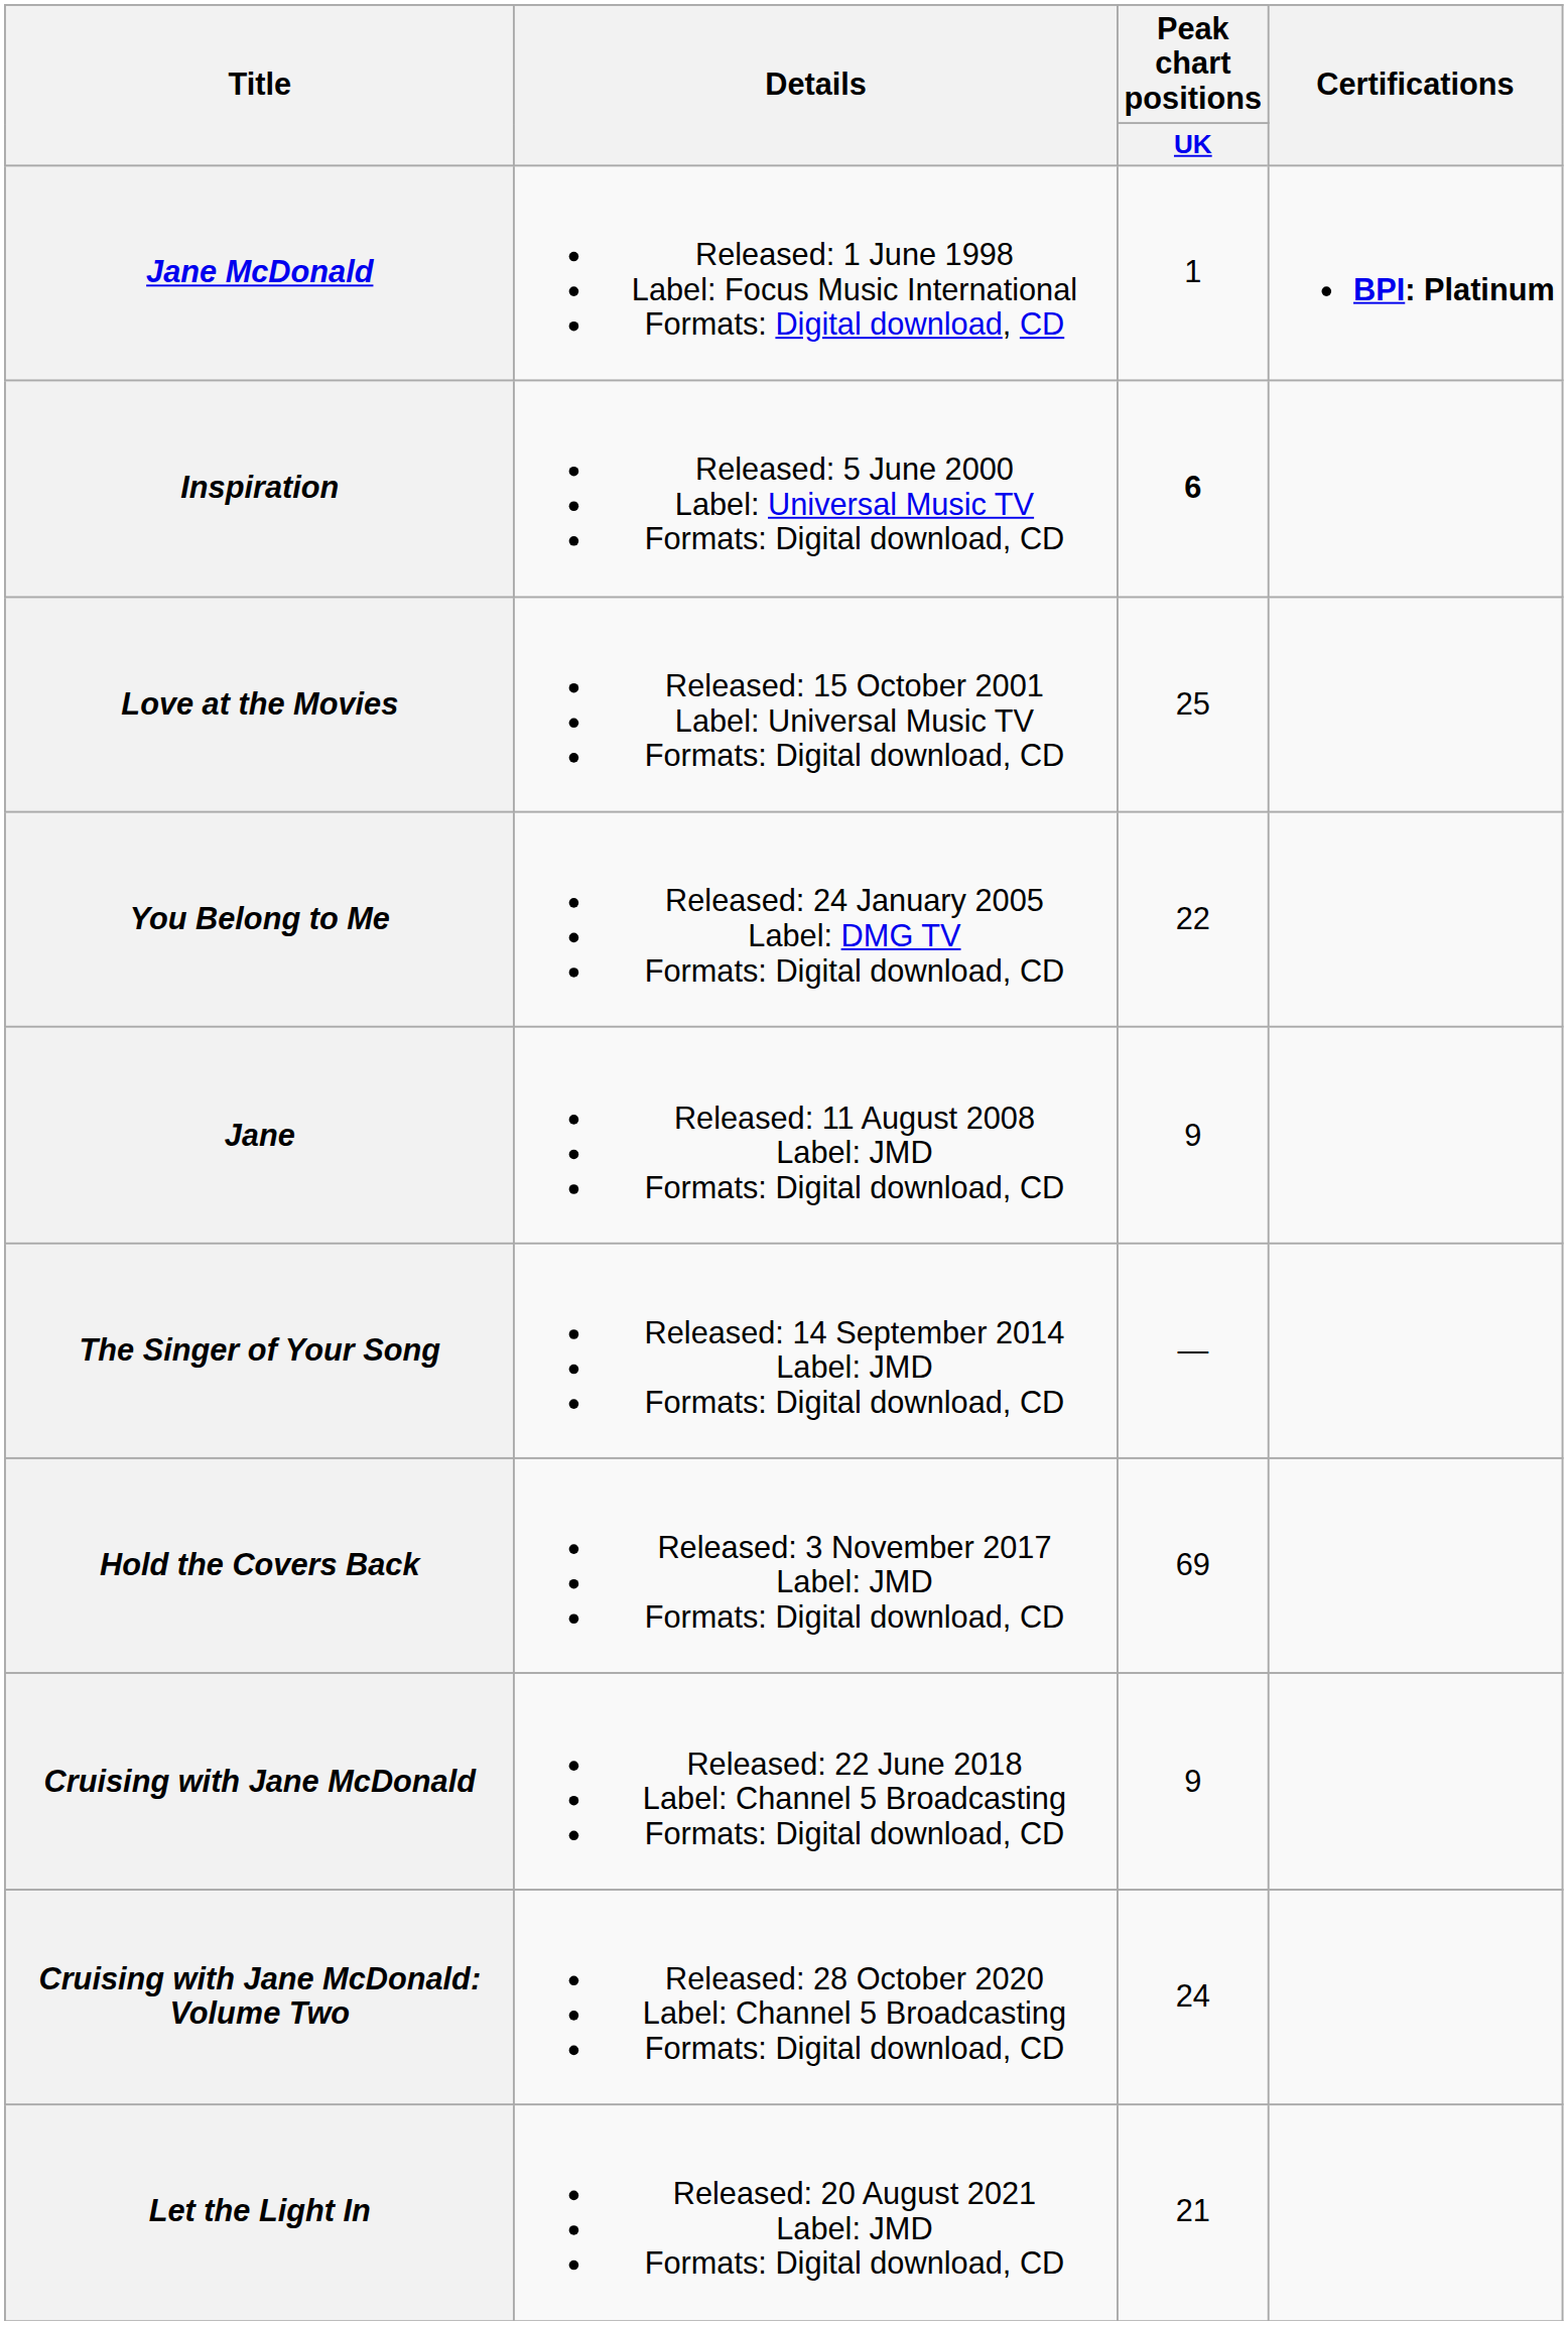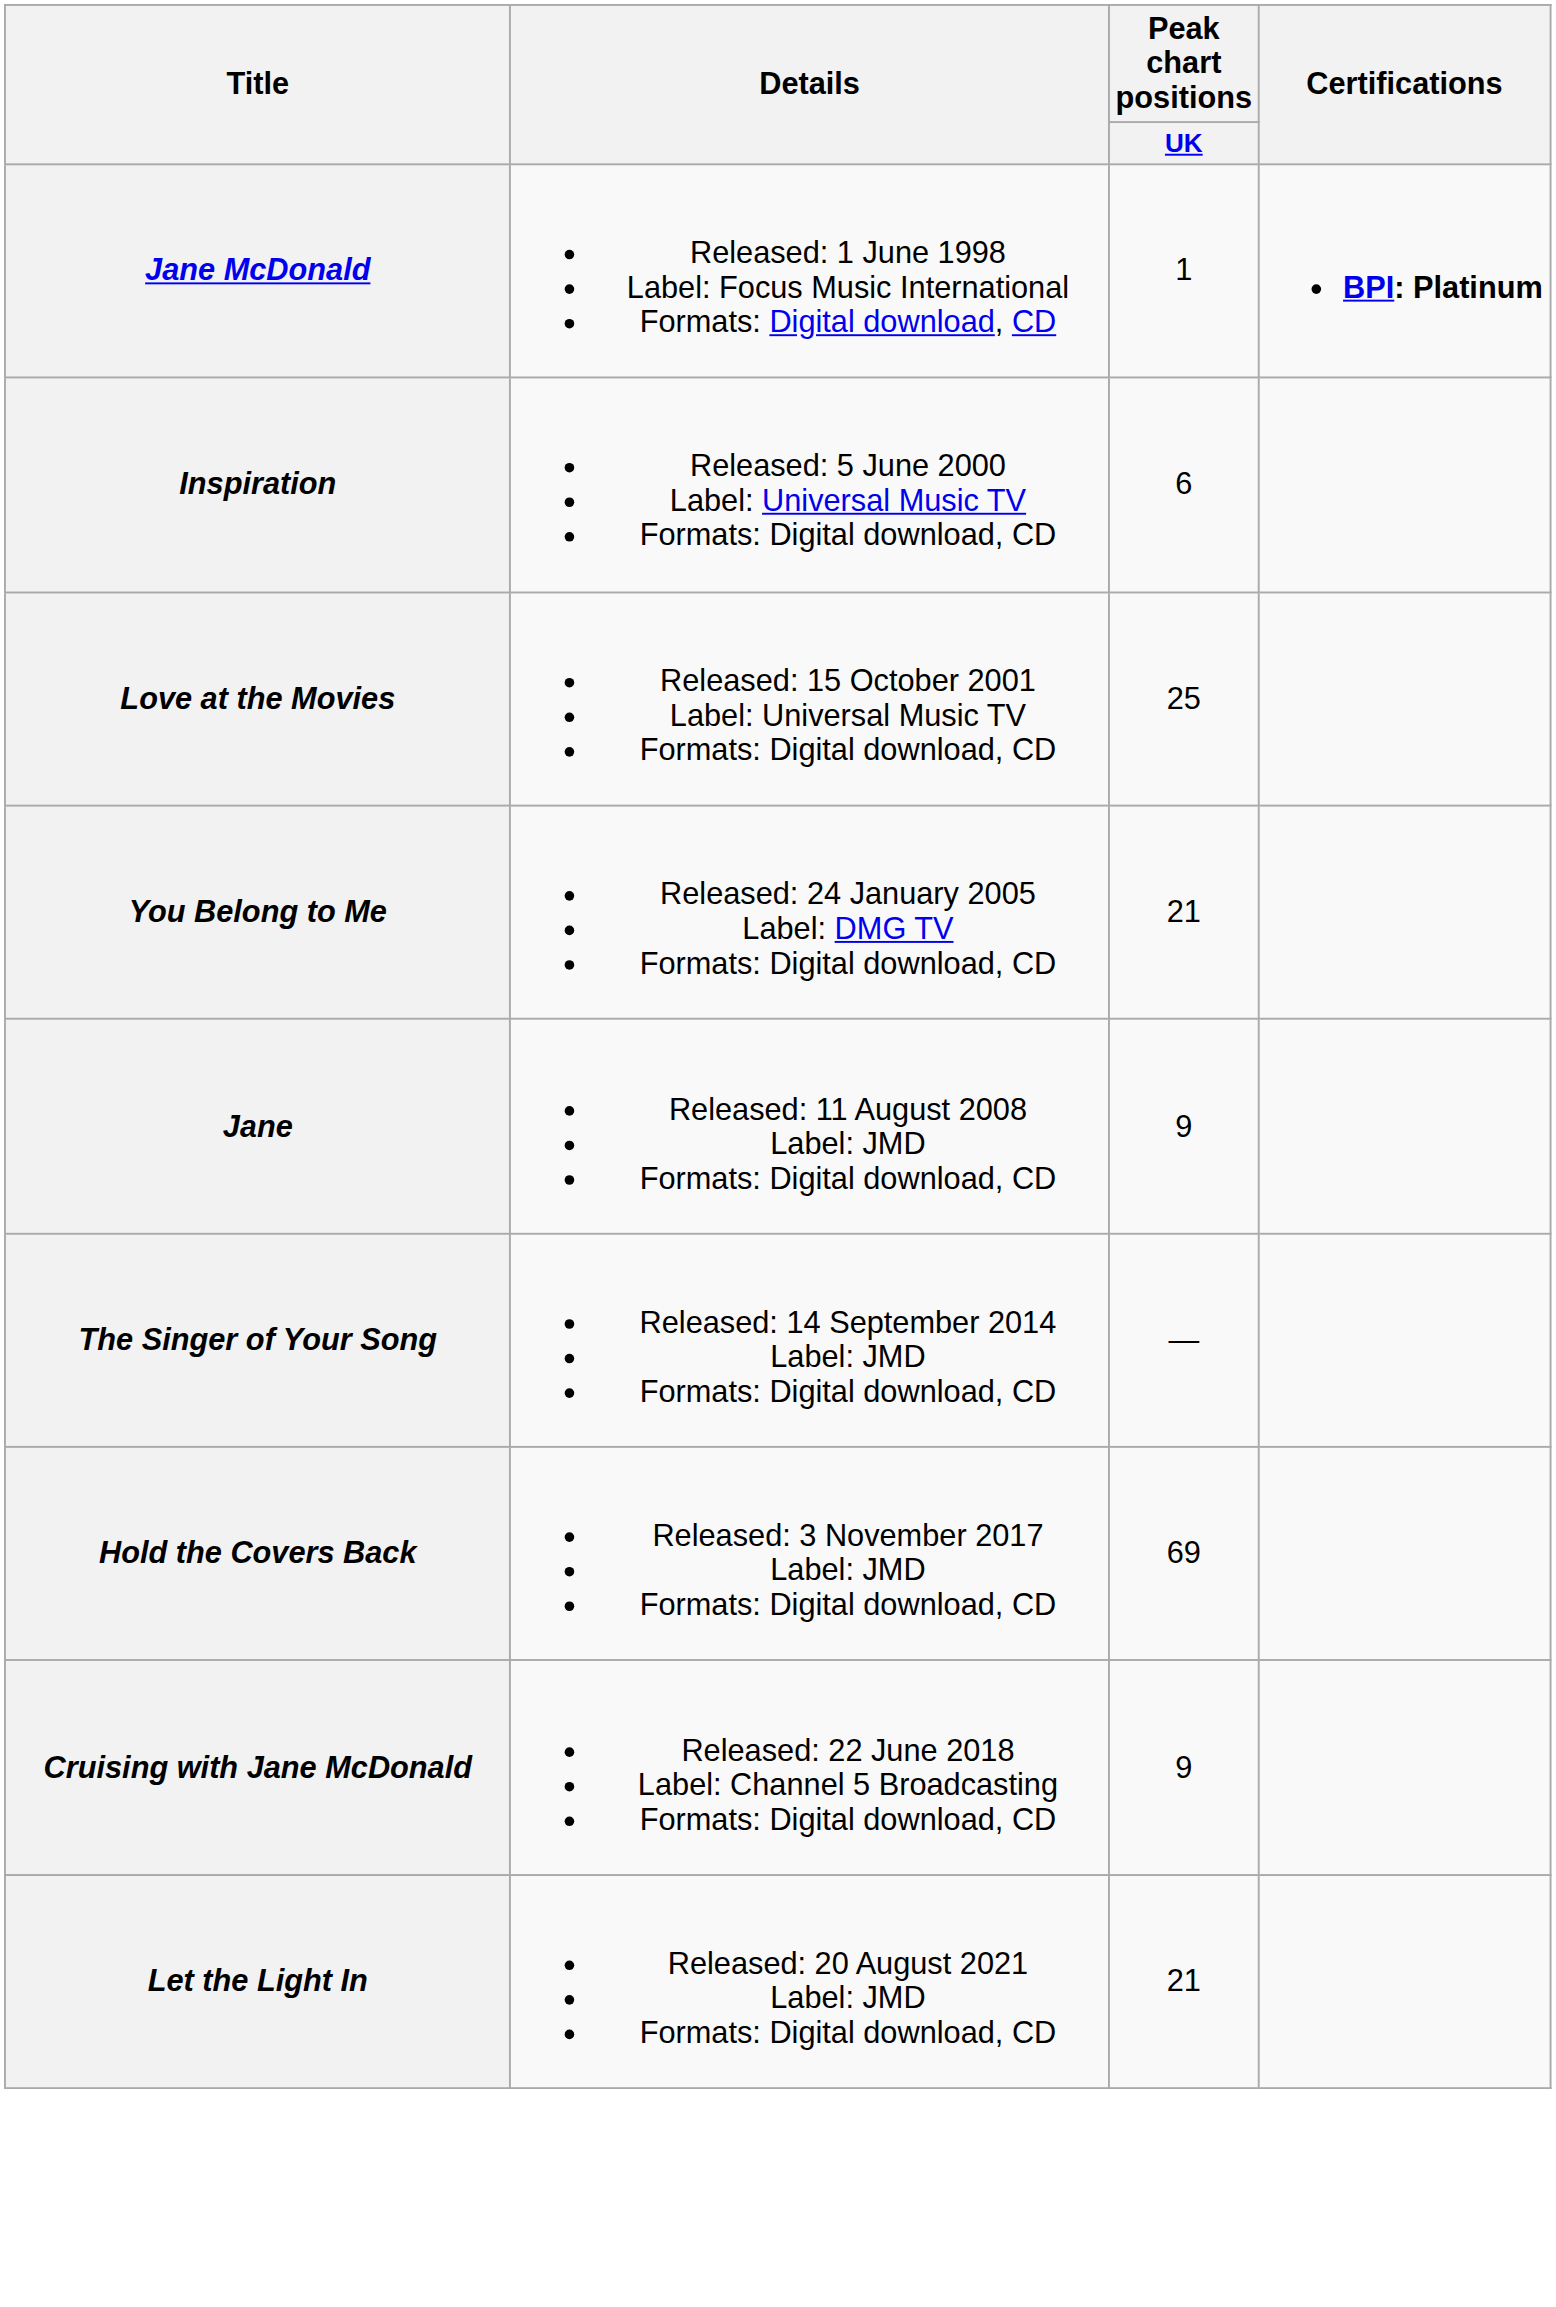 <table class="wikitable plainrowheaders" style="text-align:center;">
 <tr>
 <th scope="col" rowspan="2" style="width:16em;">Title</th>
 <th scope="col" rowspan="2" style="width:19em;">Details</th>
 <th scope="col" colspan="1">Peak chart positions</th>
 <th scope="col" rowspan="2">Certifications</th>
 </tr>
 <tr>
 <th scope="col" style="width:3em;font-size:85%;"><a href='#'>UK</a><br></th>
 </tr>
 <tr>
 <th scope="row"><em><a href='#'>Jane McDonald</a></em></th>
 <td><br><ul><li>Released: 1 June 1998</li><li>Label: Focus Music International</li><li>Formats: <a href='#'>Digital download</a>, <a href='#'>CD</a></li></ul></td>
 <td>1</td>
 <td><strong><br><ul><li><a href='#'>BPI</a>: Platinum</li></ul></strong></td>
 </tr>
 <tr>
 <th scope="row"><em>Inspiration</em></th>
 <td><br><ul><li>Released: 5 June 2000</li><li>Label: <a href='#'>Universal Music TV</a></li><li>Formats: Digital download, CD</li></ul></td>
-<td><strong>6</strong></td>
+<td>6</td>
 <td></td>
 </tr>
 <tr>
 <th scope="row"><em>Love at the Movies</em></th>
 <td><br><ul><li>Released: 15 October 2001</li><li>Label: Universal Music TV</li><li>Formats: Digital download, CD</li></ul></td>
 <td>25</td>
 <td></td>
 </tr>
 <tr>
 <th scope="row"><em>You Belong to Me</em></th>
 <td><br><ul><li>Released: 24 January 2005</li><li>Label: <a href='#'>DMG TV</a></li><li>Formats: Digital download, CD</li></ul></td>
-<td>22</td>
+<td>21</td>
 <td></td>
 </tr>
 <tr>
 <th scope="row"><em>Jane</em></th>
 <td><br><ul><li>Released: 11 August 2008</li><li>Label: JMD</li><li>Formats: Digital download, CD</li></ul></td>
 <td>9</td>
 <td></td>
 </tr>
 <tr>
 <th scope="row"><em>The Singer of Your Song</em></th>
 <td><br><ul><li>Released: 14 September 2014</li><li>Label: JMD</li><li>Formats: Digital download, CD</li></ul></td>
 <td>—</td>
 <td></td>
 </tr>
 <tr>
 <th scope="row"><em>Hold the Covers Back</em></th>
 <td><br><ul><li>Released: 3 November 2017</li><li>Label: JMD</li><li>Formats: Digital download, CD</li></ul></td>
 <td>69</td>
 <td></td>
 </tr>
 <tr>
 <th scope="row"><em>Cruising with Jane McDonald</em></th>
 <td><br><ul><li>Released: 22 June 2018</li><li>Label: Channel 5 Broadcasting</li><li>Formats: Digital download, CD</li></ul></td>
 <td>9</td>
 <td></td>
 </tr>
 <tr>
-<th scope="row"><em>Cruising with Jane McDonald: Volume Two</em></th>
-<td><br><ul><li>Released: 28 October 2020</li><li>Label: Channel 5 Broadcasting</li><li>Formats: Digital download, CD</li></ul></td>
-<td>24</td>
-<td></td>
-</tr>
-<tr>
 <th scope="row"><em>Let the Light In</em></th>
 <td><br><ul><li>Released: 20 August 2021</li><li>Label: JMD</li><li>Formats: Digital download, CD</li></ul></td>
 <td>21</td>
 <td></td>
 </tr>
 </table>
